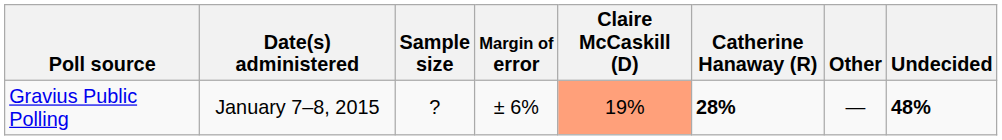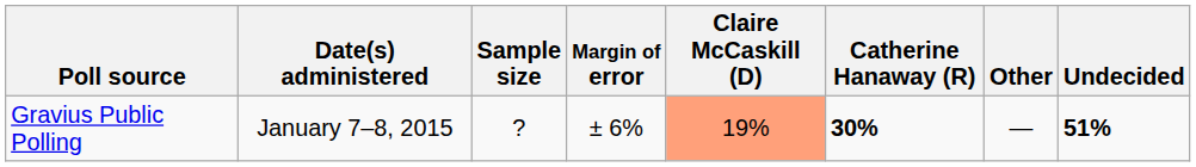 <table class="wikitable">
 <tr valign= bottom>
 <th style="width:150px;">Poll source</th>
 <th style="width:150px;">Date(s)<br>administered</th>
 <th class=small>Sample<br>size</th>
 <th><small>Margin of</small><br>error</th>
 <th style="width:100px;">Claire<br>McCaskill (D)</th>
 <th style="width:100px;">Catherine<br>Hanaway (R)</th>
 <th style="width:40px;">Other</th>
 <th style="width:40px;">Undecided</th>
 </tr>
 <tr>
 <td><a href='#'>Gravius Public Polling</a></td>
 <td align=center>January 7–8, 2015</td>
 <td align=center>?</td>
 <td align=center>± 6%</td>
 <td align=center style="background: lightsalmon;">19%</td>
-<td><strong>28%</strong></td>
+<td><strong>30%</strong></td>
 <td align=center>—</td>
-<td><strong>48%</strong></td>
+<td><strong>51%</strong></td>
 </tr>
 </table>
